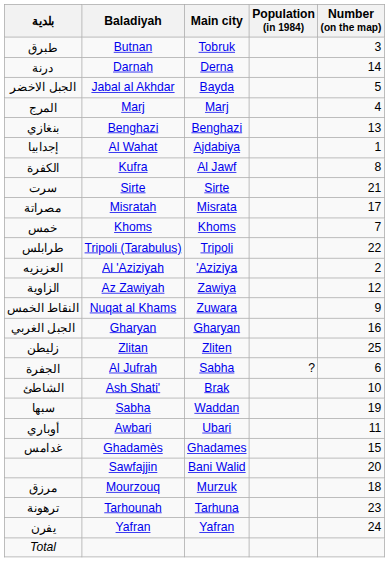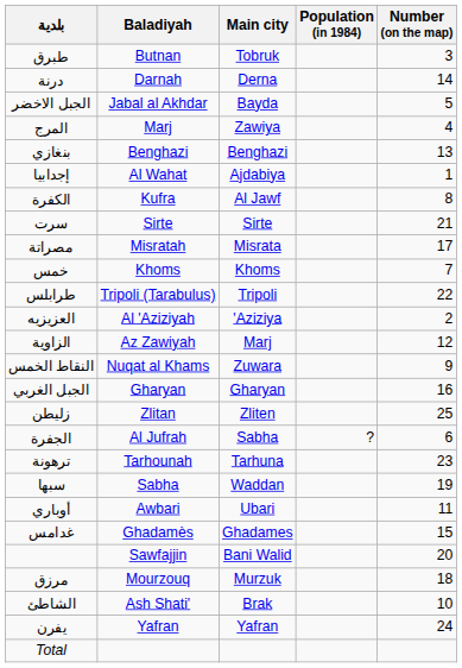 <table class="wikitable sortable" style="text-align:right">
 <tr>
 <th>بلدية</th>
 <th>Baladiyah</th>
 <th>Main city</th>
 <th>Population<br><small>(in 1984)</small></th>
 <th>Number<br><small>(on the map)</small></th>
 </tr>
 <tr>
 <td align="center">طبرق</td>
 <td align="center"><a href='#'>Butnan</a></td>
 <td align="center"><a href='#'>Tobruk</a></td>
 <td align="right"></td>
 <td>3</td>
 </tr>
 <tr>
 <td align="center">درنة</td>
 <td align="center"><a href='#'>Darnah</a></td>
 <td align="center"><a href='#'>Derna</a></td>
 <td align="right"></td>
 <td>14</td>
 </tr>
 <tr>
 <td align="center">الجبل الاخضر</td>
 <td align="center"><a href='#'>Jabal al Akhdar</a></td>
 <td align="center"><a href='#'>Bayda</a></td>
 <td align="right"></td>
 <td>5</td>
 </tr>
 <tr>
 <td align="center">المرج</td>
 <td align="center"><a href='#'>Marj</a></td>
-<td align="center"><a href='#'>Marj</a></td>
+<td align="center"><a href='#'>Zawiya</a></td>
 <td align="right"></td>
 <td>4</td>
 </tr>
 <tr>
 <td align="center">بنغازي</td>
 <td align="center"><a href='#'>Benghazi</a></td>
 <td align="center"><a href='#'>Benghazi</a></td>
 <td align="right"></td>
 <td>13</td>
 </tr>
 <tr>
 <td align="center">إجدابيا</td>
 <td align="center"><a href='#'>Al Wahat</a></td>
 <td align="center"><a href='#'>Ajdabiya</a></td>
 <td align="right"></td>
 <td>1</td>
 </tr>
 <tr>
 <td align="center">الكفرة</td>
 <td align="center"><a href='#'>Kufra</a></td>
 <td align="center"><a href='#'>Al Jawf</a></td>
 <td align="right"></td>
 <td>8</td>
 </tr>
 <tr>
 <td align="center">سرت</td>
 <td align="center"><a href='#'>Sirte</a></td>
 <td align="center"><a href='#'>Sirte</a></td>
 <td align="right"></td>
 <td>21</td>
 </tr>
 <tr>
 <td align="center">مصراتة</td>
 <td align="center"><a href='#'>Misratah</a></td>
 <td align="center"><a href='#'>Misrata</a></td>
 <td align="right"></td>
 <td>17</td>
 </tr>
 <tr>
 <td align="center">خمس</td>
 <td align="center"><a href='#'>Khoms</a></td>
 <td align="center"><a href='#'>Khoms</a></td>
 <td align="right"></td>
 <td>7</td>
 </tr>
 <tr>
 <td align="center">طرابلس</td>
 <td align="center"><a href='#'>Tripoli (Tarabulus)</a></td>
 <td align="center"><a href='#'>Tripoli</a></td>
 <td align="right"></td>
 <td>22</td>
 </tr>
 <tr>
 <td align="center">العزيزيه</td>
 <td align="center"><a href='#'>Al 'Aziziyah</a></td>
 <td align="center"><a href='#'>'Aziziya</a></td>
 <td align="right"></td>
 <td>2</td>
 </tr>
 <tr>
 <td align="center">الزاوية</td>
 <td align="center"><a href='#'>Az Zawiyah</a></td>
-<td align="center"><a href='#'>Zawiya</a></td>
+<td align="center"><a href='#'>Marj</a></td>
 <td align="right"></td>
 <td>12</td>
 </tr>
 <tr>
 <td align="center">النقاط الخمس</td>
 <td align="center"><a href='#'>Nuqat al Khams</a></td>
 <td align="center"><a href='#'>Zuwara</a></td>
 <td align="right"></td>
 <td>9</td>
 </tr>
 <tr>
 <td align="center">الجبل الغربي</td>
 <td align="center"><a href='#'>Gharyan</a></td>
 <td align="center"><a href='#'>Gharyan</a></td>
 <td align="right"></td>
 <td>16</td>
 </tr>
 <tr>
 <td align="center">زليطن</td>
 <td align="center"><a href='#'>Zlitan</a></td>
 <td align="center"><a href='#'>Zliten</a></td>
 <td align="right"></td>
 <td>25</td>
 </tr>
 <tr>
 <td align="center">الجفرة</td>
 <td align="center"><a href='#'>Al Jufrah</a></td>
 <td align="center"><a href='#'>Sabha</a></td>
 <td align="right">?</td>
 <td>6</td>
 </tr>
 <tr>
-<td align="center">الشاطئ</td>
-<td align="center"><a href='#'>Ash Shati'</a></td>
-<td align="center"><a href='#'>Brak</a></td>
+<td align="center">ترهونة</td>
+<td align="center"><a href='#'>Tarhounah</a></td>
+<td align="center"><a href='#'>Tarhuna</a></td>
 <td align="right"></td>
-<td>10</td>
+<td>23</td>
 </tr>
 <tr>
 <td align="center">سبها</td>
 <td align="center"><a href='#'>Sabha</a></td>
 <td align="center"><a href='#'>Waddan</a></td>
 <td align="right"></td>
 <td>19</td>
 </tr>
 <tr>
 <td align="center">أوباري</td>
 <td align="center"><a href='#'>Awbari</a></td>
 <td align="center"><a href='#'>Ubari</a></td>
 <td align="right"></td>
 <td>11</td>
 </tr>
 <tr>
 <td align="center">غدامس</td>
 <td align="center"><a href='#'>Ghadamès</a></td>
 <td align="center"><a href='#'>Ghadames</a></td>
 <td align="right"></td>
 <td>15</td>
 </tr>
 <tr>
 <td align="center"></td>
 <td align="center"><a href='#'>Sawfajjin</a></td>
 <td align="center"><a href='#'>Bani Walid</a></td>
 <td align="right"></td>
 <td>20</td>
 </tr>
 <tr>
 <td align="center">مرزق</td>
 <td align="center"><a href='#'>Mourzouq</a></td>
 <td align="center"><a href='#'>Murzuk</a></td>
 <td align="right"></td>
 <td>18</td>
 </tr>
 <tr>
-<td align="center">ترهونة</td>
-<td align="center"><a href='#'>Tarhounah</a></td>
-<td align="center"><a href='#'>Tarhuna</a></td>
+<td align="center">الشاطئ</td>
+<td align="center"><a href='#'>Ash Shati'</a></td>
+<td align="center"><a href='#'>Brak</a></td>
 <td align="right"></td>
-<td>23</td>
+<td>10</td>
 </tr>
 <tr>
 <td align="center">يفرن</td>
 <td align="center"><a href='#'>Yafran</a></td>
 <td align="center"><a href='#'>Yafran</a></td>
 <td align="right"></td>
 <td>24</td>
 </tr>
 <tr>
 <td align="center"><em>Total</em></td>
 <td></td>
 <td></td>
 <td><em></em></td>
 <td></td>
 </tr>
 </table>
